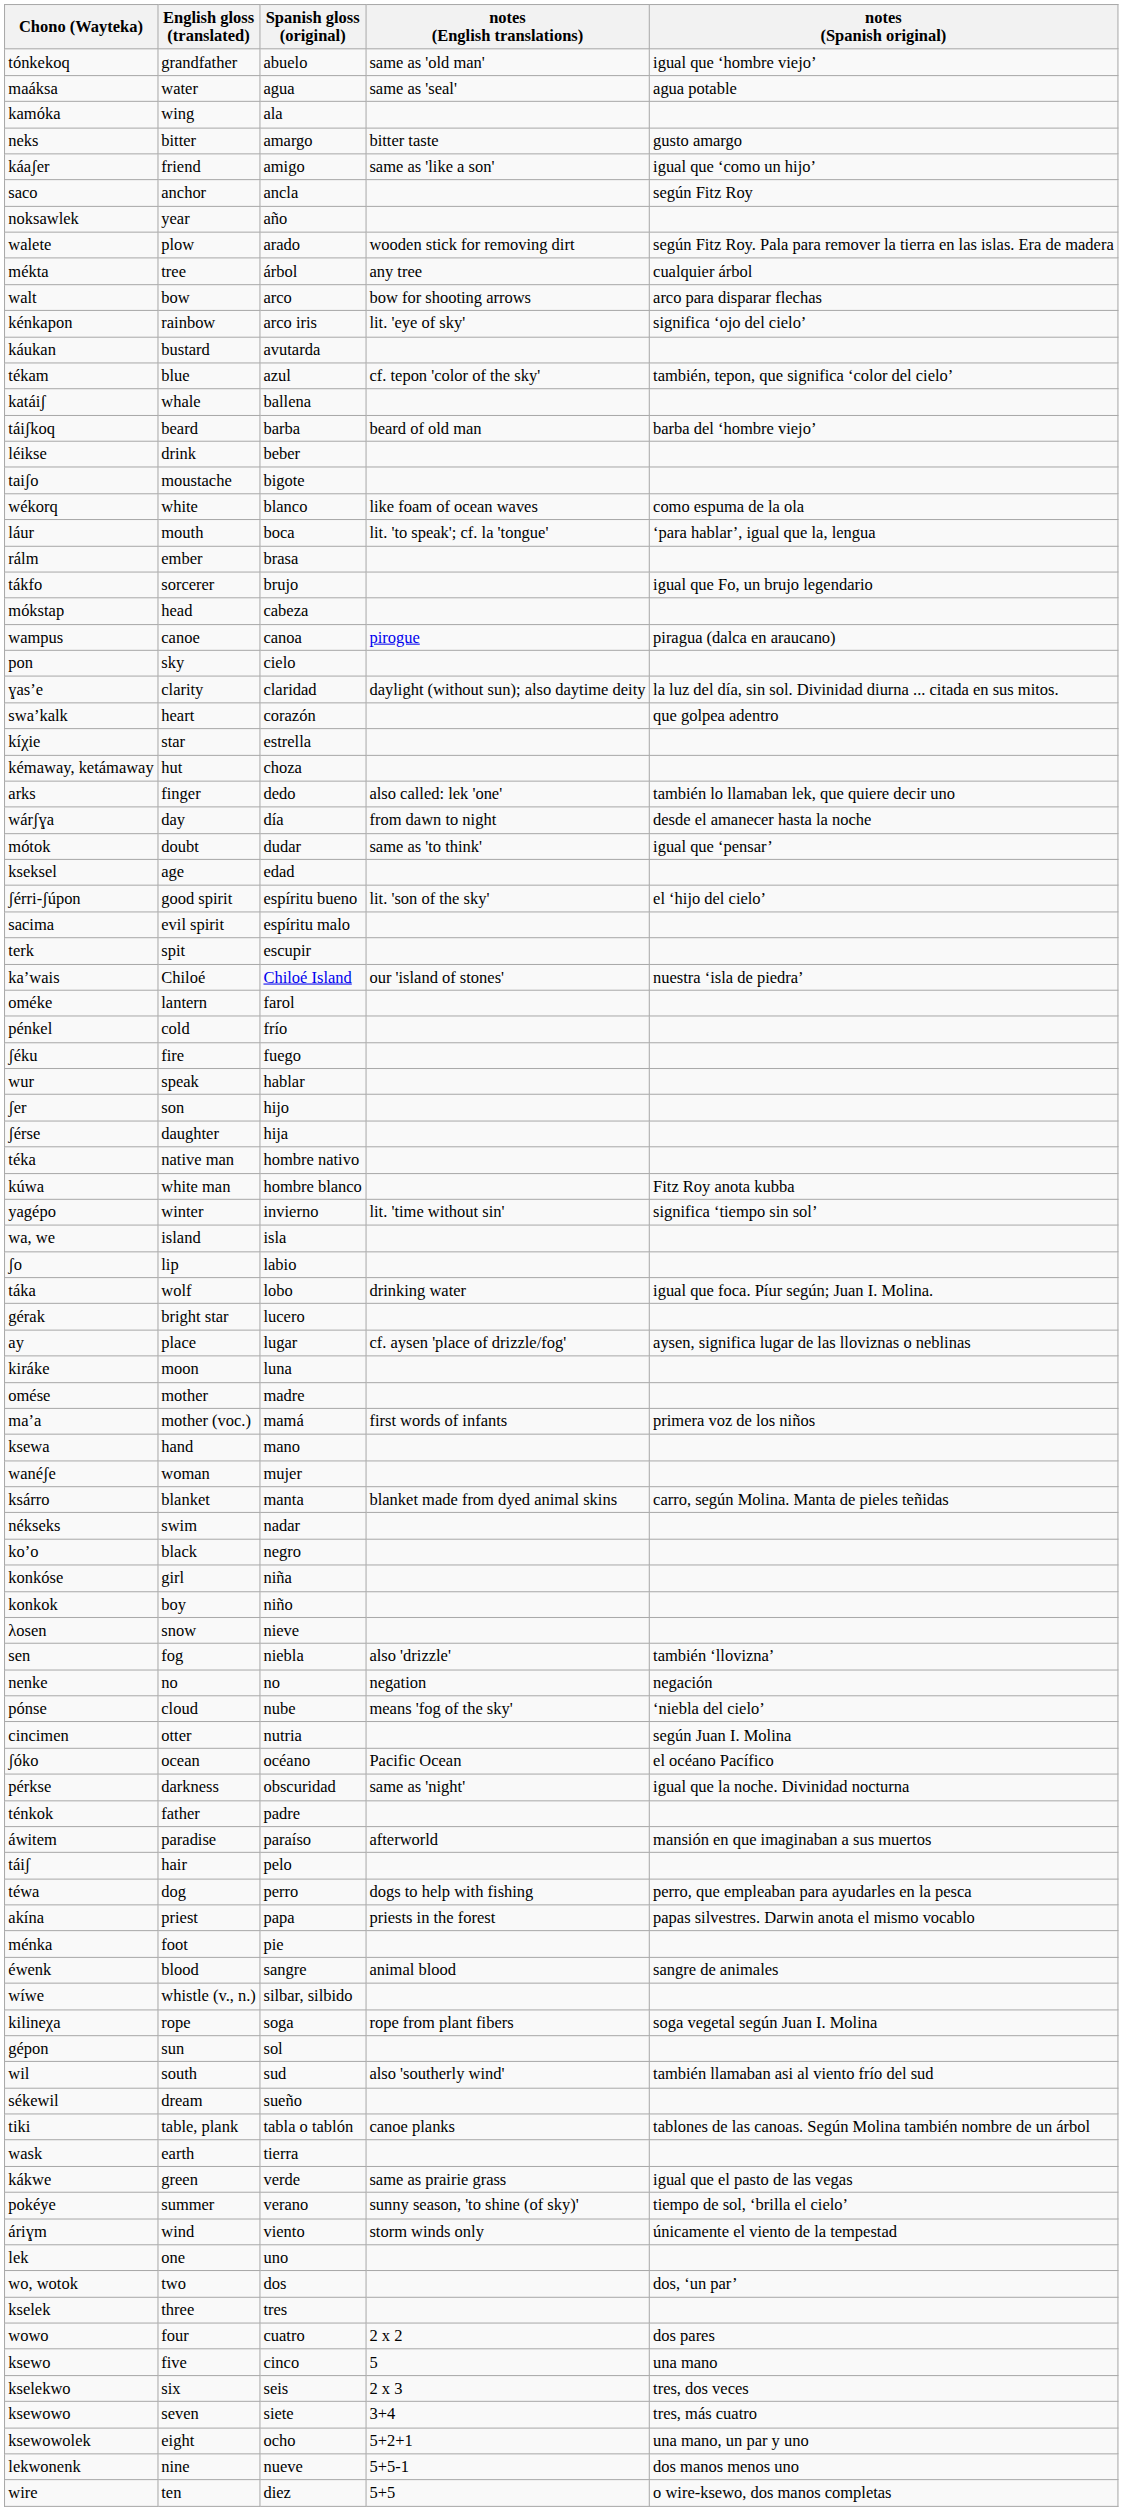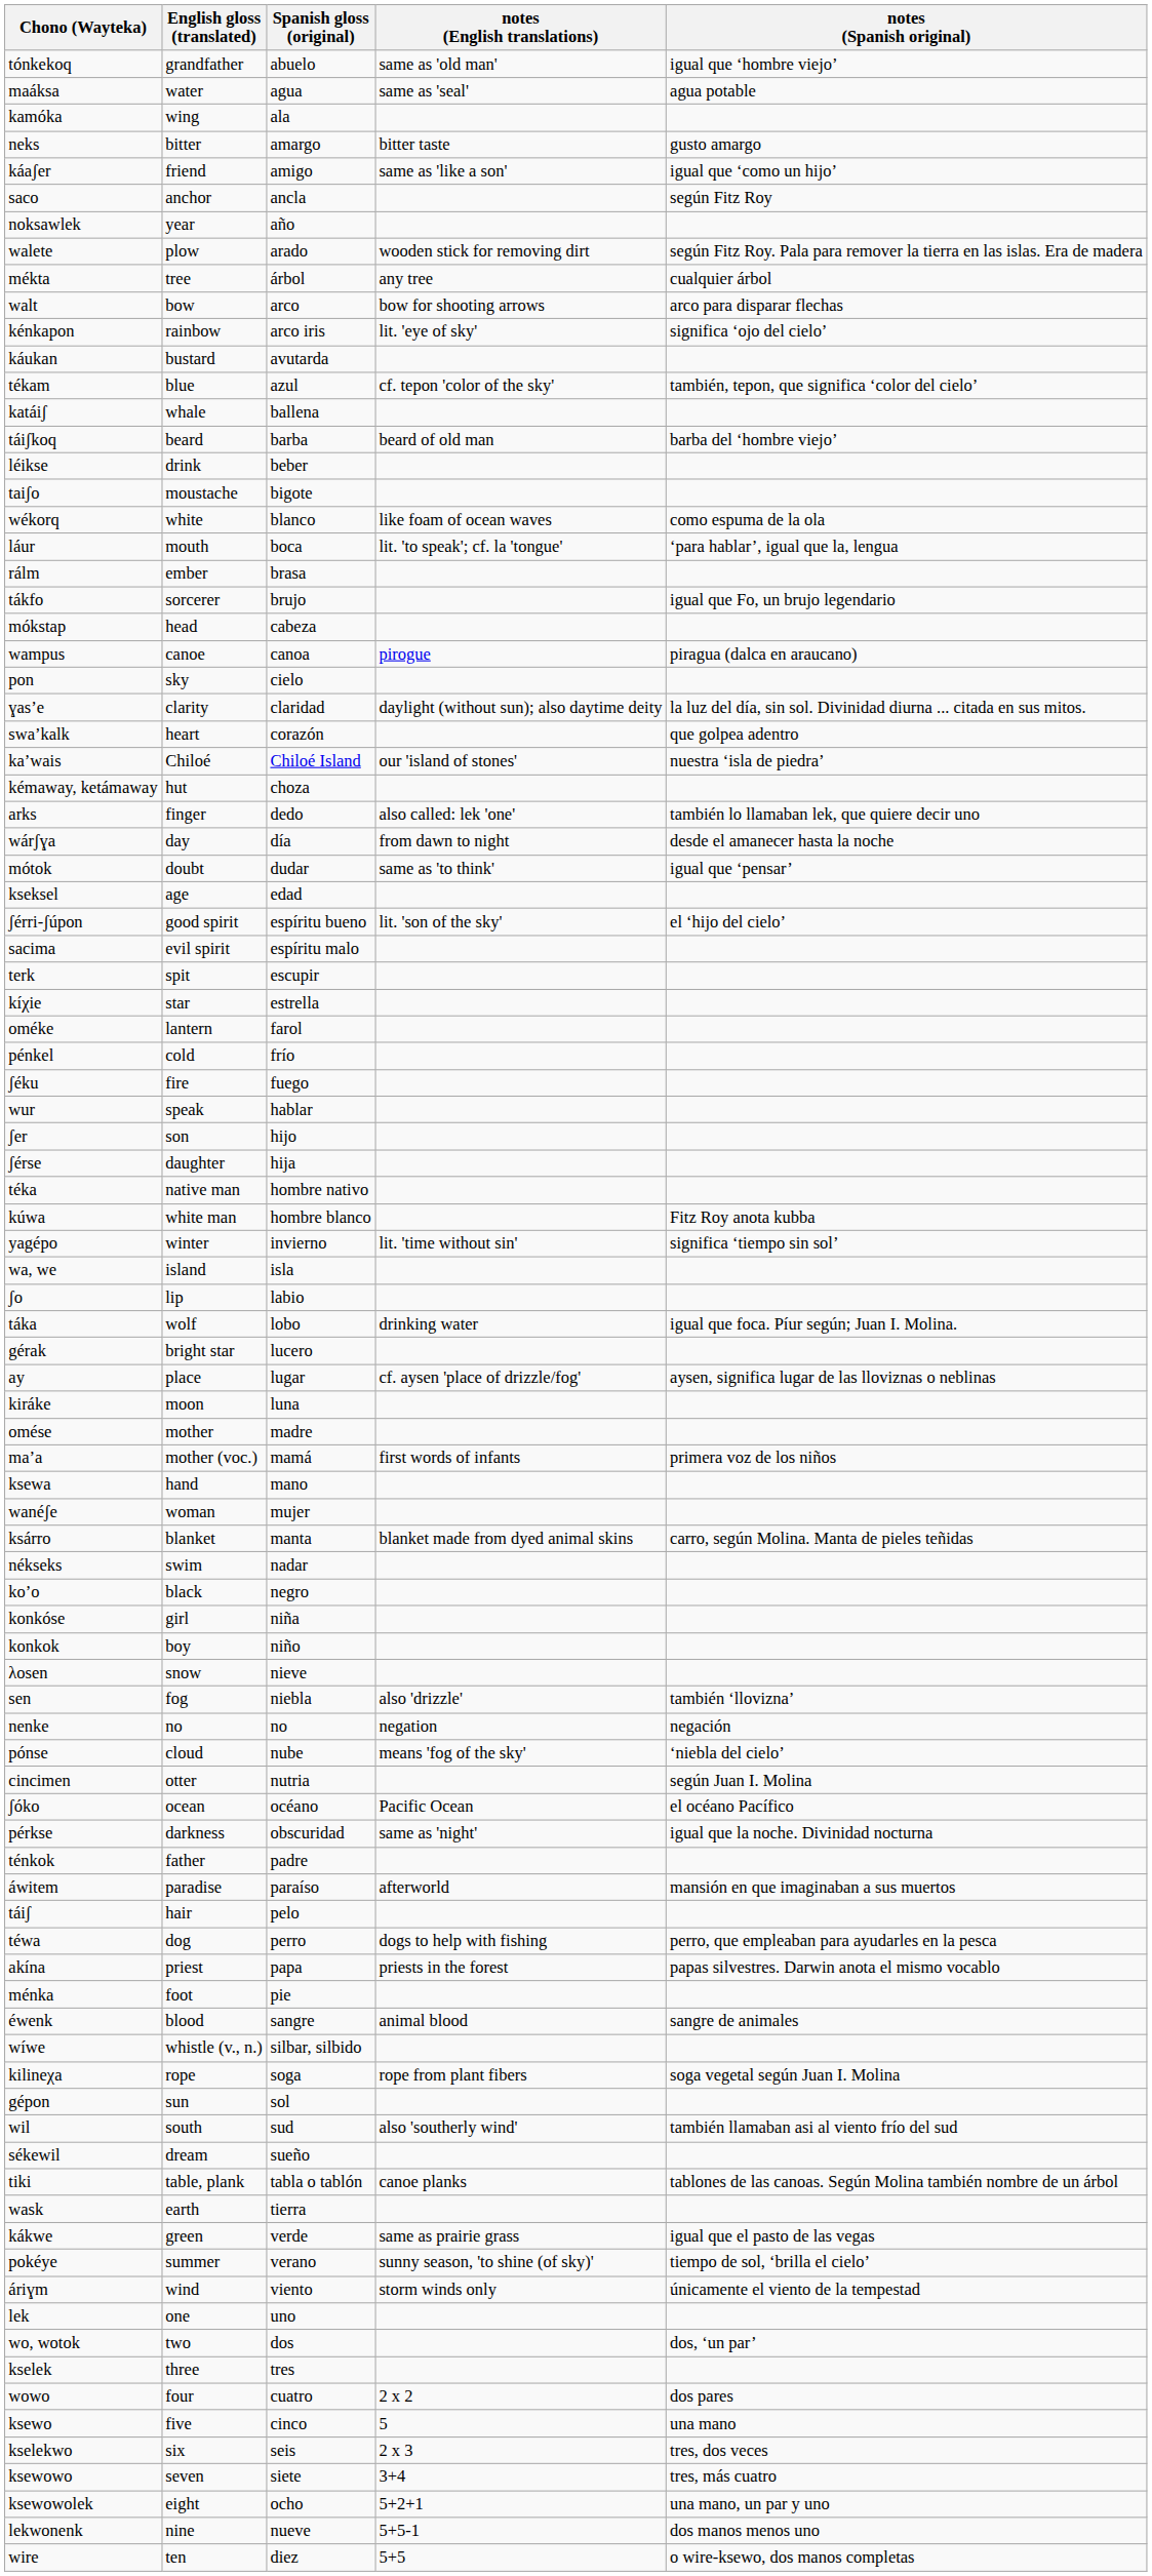 <table class="wikitable sortable">
 <tr>
 <th>Chono (Wayteka)</th>
 <th>English gloss <br>(translated)</th>
 <th>Spanish gloss <br>(original)</th>
 <th>notes <br>(English translations)</th>
 <th>notes <br>(Spanish original)</th>
 </tr>
 <tr>
 <td>tónkekoq</td>
 <td>grandfather</td>
 <td>abuelo</td>
 <td>same as 'old man'</td>
 <td>igual que ‘hombre viejo’</td>
 </tr>
 <tr>
 <td>maáksa</td>
 <td>water</td>
 <td>agua</td>
 <td>same as 'seal'</td>
 <td>agua potable</td>
 </tr>
 <tr>
 <td>kamóka</td>
 <td>wing</td>
 <td>ala</td>
 <td></td>
 <td></td>
 </tr>
 <tr>
 <td>neks</td>
 <td>bitter</td>
 <td>amargo</td>
 <td>bitter taste</td>
 <td>gusto amargo</td>
 </tr>
 <tr>
 <td>káaʃer</td>
 <td>friend</td>
 <td>amigo</td>
 <td>same as 'like a son'</td>
 <td>igual que ‘como un hijo’</td>
 </tr>
 <tr>
 <td>saco</td>
 <td>anchor</td>
 <td>ancla</td>
 <td></td>
 <td>según Fitz Roy</td>
 </tr>
 <tr>
 <td>noksawlek</td>
 <td>year</td>
 <td>año</td>
 <td></td>
 <td></td>
 </tr>
 <tr>
 <td>walete</td>
 <td>plow</td>
 <td>arado</td>
 <td>wooden stick for removing dirt</td>
 <td>según Fitz Roy. Pala para remover la tierra en las islas. Era de madera</td>
 </tr>
 <tr>
 <td>mékta</td>
 <td>tree</td>
 <td>árbol</td>
 <td>any tree</td>
 <td>cualquier árbol</td>
 </tr>
 <tr>
 <td>walt</td>
 <td>bow</td>
 <td>arco</td>
 <td>bow for shooting arrows</td>
 <td>arco para disparar flechas</td>
 </tr>
 <tr>
 <td>kénkapon</td>
 <td>rainbow</td>
 <td>arco iris</td>
 <td>lit. 'eye of sky'</td>
 <td>significa ‘ojo del cielo’</td>
 </tr>
 <tr>
 <td>káukan</td>
 <td>bustard</td>
 <td>avutarda</td>
 <td></td>
 <td></td>
 </tr>
 <tr>
 <td>tékam</td>
 <td>blue</td>
 <td>azul</td>
 <td>cf. tepon 'color of the sky'</td>
 <td>también, tepon, que significa ‘color del cielo’</td>
 </tr>
 <tr>
 <td>katáiʃ</td>
 <td>whale</td>
 <td>ballena</td>
 <td></td>
 <td></td>
 </tr>
 <tr>
 <td>táiʃkoq</td>
 <td>beard</td>
 <td>barba</td>
 <td>beard of old man</td>
 <td>barba del ‘hombre viejo’</td>
 </tr>
 <tr>
 <td>léikse</td>
 <td>drink</td>
 <td>beber</td>
 <td></td>
 <td></td>
 </tr>
 <tr>
 <td>taiʃo</td>
 <td>moustache</td>
 <td>bigote</td>
 <td></td>
 <td></td>
 </tr>
 <tr>
 <td>wékorq</td>
 <td>white</td>
 <td>blanco</td>
 <td>like foam of ocean waves</td>
 <td>como espuma de la ola</td>
 </tr>
 <tr>
 <td>láur</td>
 <td>mouth</td>
 <td>boca</td>
 <td>lit. 'to speak'; cf. la 'tongue'</td>
 <td>‘para hablar’, igual que la, lengua</td>
 </tr>
 <tr>
 <td>rálm</td>
 <td>ember</td>
 <td>brasa</td>
 <td></td>
 <td></td>
 </tr>
 <tr>
 <td>tákfo</td>
 <td>sorcerer</td>
 <td>brujo</td>
 <td></td>
 <td>igual que Fo, un brujo legendario</td>
 </tr>
 <tr>
 <td>mókstap</td>
 <td>head</td>
 <td>cabeza</td>
 <td></td>
 <td></td>
 </tr>
 <tr>
 <td>wampus</td>
 <td>canoe</td>
 <td>canoa</td>
 <td><a href='#'>pirogue</a></td>
 <td>piragua (dalca en araucano)</td>
 </tr>
 <tr>
 <td>pon</td>
 <td>sky</td>
 <td>cielo</td>
 <td></td>
 <td></td>
 </tr>
 <tr>
 <td>ɣas’e</td>
 <td>clarity</td>
 <td>claridad</td>
 <td>daylight (without sun); also daytime deity</td>
 <td>la luz del día, sin sol. Divinidad diurna ... citada en sus mitos.</td>
 </tr>
 <tr>
 <td>swa’kalk</td>
 <td>heart</td>
 <td>corazón</td>
 <td></td>
 <td>que golpea adentro</td>
 </tr>
 <tr>
-<td>kíχie</td>
-<td>star</td>
-<td>estrella</td>
-<td></td>
-<td></td>
+<td>ka’wais</td>
+<td>Chiloé</td>
+<td><a href='#'>Chiloé Island</a></td>
+<td>our 'island of stones'</td>
+<td>nuestra ‘isla de piedra’</td>
 </tr>
 <tr>
 <td>kémaway, ketámaway</td>
 <td>hut</td>
 <td>choza</td>
 <td></td>
 <td></td>
 </tr>
 <tr>
 <td>arks</td>
 <td>finger</td>
 <td>dedo</td>
 <td>also called: lek 'one'</td>
 <td>también lo llamaban lek, que quiere decir uno</td>
 </tr>
 <tr>
 <td>wárʃɣa</td>
 <td>day</td>
 <td>día</td>
 <td>from dawn to night</td>
 <td>desde el amanecer hasta la noche</td>
 </tr>
 <tr>
 <td>mótok</td>
 <td>doubt</td>
 <td>dudar</td>
 <td>same as 'to think'</td>
 <td>igual que ‘pensar’</td>
 </tr>
 <tr>
 <td>kseksel</td>
 <td>age</td>
 <td>edad</td>
 <td></td>
 <td></td>
 </tr>
 <tr>
 <td>ʃérri-ʃúpon</td>
 <td>good spirit</td>
 <td>espíritu bueno</td>
 <td>lit. 'son of the sky'</td>
 <td>el ‘hijo del cielo’</td>
 </tr>
 <tr>
 <td>sacima</td>
 <td>evil spirit</td>
 <td>espíritu malo</td>
 <td></td>
 <td></td>
 </tr>
 <tr>
 <td>terk</td>
 <td>spit</td>
 <td>escupir</td>
 <td></td>
 <td></td>
 </tr>
 <tr>
-<td>ka’wais</td>
-<td>Chiloé</td>
-<td><a href='#'>Chiloé Island</a></td>
-<td>our 'island of stones'</td>
-<td>nuestra ‘isla de piedra’</td>
+<td>kíχie</td>
+<td>star</td>
+<td>estrella</td>
+<td></td>
+<td></td>
 </tr>
 <tr>
 <td>oméke</td>
 <td>lantern</td>
 <td>farol</td>
 <td></td>
 <td></td>
 </tr>
 <tr>
 <td>pénkel</td>
 <td>cold</td>
 <td>frío</td>
 <td></td>
 <td></td>
 </tr>
 <tr>
 <td>ʃéku</td>
 <td>fire</td>
 <td>fuego</td>
 <td></td>
 <td></td>
 </tr>
 <tr>
 <td>wur</td>
 <td>speak</td>
 <td>hablar</td>
 <td></td>
 <td></td>
 </tr>
 <tr>
 <td>ʃer</td>
 <td>son</td>
 <td>hijo</td>
 <td></td>
 <td></td>
 </tr>
 <tr>
 <td>ʃérse</td>
 <td>daughter</td>
 <td>hija</td>
 <td></td>
 <td></td>
 </tr>
 <tr>
 <td>téka</td>
 <td>native man</td>
 <td>hombre nativo</td>
 <td></td>
 <td></td>
 </tr>
 <tr>
 <td>kúwa</td>
 <td>white man</td>
 <td>hombre blanco</td>
 <td></td>
 <td>Fitz Roy anota kubba</td>
 </tr>
 <tr>
 <td>yagépo</td>
 <td>winter</td>
 <td>invierno</td>
 <td>lit. 'time without sin'</td>
 <td>significa ‘tiempo sin sol’</td>
 </tr>
 <tr>
 <td>wa, we</td>
 <td>island</td>
 <td>isla</td>
 <td></td>
 <td></td>
 </tr>
 <tr>
 <td>ʃo</td>
 <td>lip</td>
 <td>labio</td>
 <td></td>
 <td></td>
 </tr>
 <tr>
 <td>táka</td>
 <td>wolf</td>
 <td>lobo</td>
 <td>drinking water</td>
 <td>igual que foca. Píur según; Juan I. Molina.</td>
 </tr>
 <tr>
 <td>gérak</td>
 <td>bright star</td>
 <td>lucero</td>
 <td></td>
 <td></td>
 </tr>
 <tr>
 <td>ay</td>
 <td>place</td>
 <td>lugar</td>
 <td>cf. aysen 'place of drizzle/fog'</td>
 <td>aysen, significa lugar de las lloviznas o neblinas</td>
 </tr>
 <tr>
 <td>kiráke</td>
 <td>moon</td>
 <td>luna</td>
 <td></td>
 <td></td>
 </tr>
 <tr>
 <td>omése</td>
 <td>mother</td>
 <td>madre</td>
 <td></td>
 <td></td>
 </tr>
 <tr>
 <td>ma’a</td>
 <td>mother (voc.)</td>
 <td>mamá</td>
 <td>first words of infants</td>
 <td>primera voz de los niños</td>
 </tr>
 <tr>
 <td>ksewa</td>
 <td>hand</td>
 <td>mano</td>
 <td></td>
 <td></td>
 </tr>
 <tr>
 <td>wanéʃe</td>
 <td>woman</td>
 <td>mujer</td>
 <td></td>
 <td></td>
 </tr>
 <tr>
 <td>ksárro</td>
 <td>blanket</td>
 <td>manta</td>
 <td>blanket made from dyed animal skins</td>
 <td>carro, según Molina. Manta de pieles teñidas</td>
 </tr>
 <tr>
 <td>nékseks</td>
 <td>swim</td>
 <td>nadar</td>
 <td></td>
 <td></td>
 </tr>
 <tr>
 <td>ko’o</td>
 <td>black</td>
 <td>negro</td>
 <td></td>
 <td></td>
 </tr>
 <tr>
 <td>konkóse</td>
 <td>girl</td>
 <td>niña</td>
 <td></td>
 <td></td>
 </tr>
 <tr>
 <td>konkok</td>
 <td>boy</td>
 <td>niño</td>
 <td></td>
 <td></td>
 </tr>
 <tr>
 <td>λosen</td>
 <td>snow</td>
 <td>nieve</td>
 <td></td>
 <td></td>
 </tr>
 <tr>
 <td>sen</td>
 <td>fog</td>
 <td>niebla</td>
 <td>also 'drizzle'</td>
 <td>también ‘llovizna’</td>
 </tr>
 <tr>
 <td>nenke</td>
 <td>no</td>
 <td>no</td>
 <td>negation</td>
 <td>negación</td>
 </tr>
 <tr>
 <td>pónse</td>
 <td>cloud</td>
 <td>nube</td>
 <td>means 'fog of the sky'</td>
 <td>‘niebla del cielo’</td>
 </tr>
 <tr>
 <td>cincimen</td>
 <td>otter</td>
 <td>nutria</td>
 <td></td>
 <td>según Juan I. Molina</td>
 </tr>
 <tr>
 <td>ʃóko</td>
 <td>ocean</td>
 <td>océano</td>
 <td>Pacific Ocean</td>
 <td>el océano Pacífico</td>
 </tr>
 <tr>
 <td>pérkse</td>
 <td>darkness</td>
 <td>obscuridad</td>
 <td>same as 'night'</td>
 <td>igual que la noche. Divinidad nocturna</td>
 </tr>
 <tr>
 <td>ténkok</td>
 <td>father</td>
 <td>padre</td>
 <td></td>
 <td></td>
 </tr>
 <tr>
 <td>áwitem</td>
 <td>paradise</td>
 <td>paraíso</td>
 <td>afterworld</td>
 <td>mansión en que imaginaban a sus muertos</td>
 </tr>
 <tr>
 <td>táiʃ</td>
 <td>hair</td>
 <td>pelo</td>
 <td></td>
 <td></td>
 </tr>
 <tr>
 <td>téwa</td>
 <td>dog</td>
 <td>perro</td>
 <td>dogs to help with fishing</td>
 <td>perro, que empleaban para ayudarles en la pesca</td>
 </tr>
 <tr>
 <td>akína</td>
 <td>priest</td>
 <td>papa</td>
 <td>priests in the forest</td>
 <td>papas silvestres. Darwin anota el mismo vocablo</td>
 </tr>
 <tr>
 <td>ménka</td>
 <td>foot</td>
 <td>pie</td>
 <td></td>
 <td></td>
 </tr>
 <tr>
 <td>éwenk</td>
 <td>blood</td>
 <td>sangre</td>
 <td>animal blood</td>
 <td>sangre de animales</td>
 </tr>
 <tr>
 <td>wíwe</td>
 <td>whistle (v., n.)</td>
 <td>silbar, silbido</td>
 <td></td>
 <td></td>
 </tr>
 <tr>
 <td>kilineχa</td>
 <td>rope</td>
 <td>soga</td>
 <td>rope from plant fibers</td>
 <td>soga vegetal según Juan I. Molina</td>
 </tr>
 <tr>
 <td>gépon</td>
 <td>sun</td>
 <td>sol</td>
 <td></td>
 <td></td>
 </tr>
 <tr>
 <td>wil</td>
 <td>south</td>
 <td>sud</td>
 <td>also 'southerly wind'</td>
 <td>también llamaban asi al viento frío del sud</td>
 </tr>
 <tr>
 <td>sékewil</td>
 <td>dream</td>
 <td>sueño</td>
 <td></td>
 <td></td>
 </tr>
 <tr>
 <td>tiki</td>
 <td>table, plank</td>
 <td>tabla o tablón</td>
 <td>canoe planks</td>
 <td>tablones de las canoas. Según Molina también nombre de un árbol</td>
 </tr>
 <tr>
 <td>wask</td>
 <td>earth</td>
 <td>tierra</td>
 <td></td>
 <td></td>
 </tr>
 <tr>
 <td>kákwe</td>
 <td>green</td>
 <td>verde</td>
 <td>same as prairie grass</td>
 <td>igual que el pasto de las vegas</td>
 </tr>
 <tr>
 <td>pokéye</td>
 <td>summer</td>
 <td>verano</td>
 <td>sunny season, 'to shine (of sky)'</td>
 <td>tiempo de sol, ‘brilla el cielo’</td>
 </tr>
 <tr>
 <td>áriɣm</td>
 <td>wind</td>
 <td>viento</td>
 <td>storm winds only</td>
 <td>únicamente el viento de la tempestad</td>
 </tr>
 <tr>
 <td>lek</td>
 <td>one</td>
 <td>uno</td>
 <td></td>
 <td></td>
 </tr>
 <tr>
 <td>wo, wotok</td>
 <td>two</td>
 <td>dos</td>
 <td></td>
 <td>dos, ‘un par’</td>
 </tr>
 <tr>
 <td>kselek</td>
 <td>three</td>
 <td>tres</td>
 <td></td>
 <td></td>
 </tr>
 <tr>
 <td>wowo</td>
 <td>four</td>
 <td>cuatro</td>
 <td>2 x 2</td>
 <td>dos pares</td>
 </tr>
 <tr>
 <td>ksewo</td>
 <td>five</td>
 <td>cinco</td>
 <td>5</td>
 <td>una mano</td>
 </tr>
 <tr>
 <td>kselekwo</td>
 <td>six</td>
 <td>seis</td>
 <td>2 x 3</td>
 <td>tres, dos veces</td>
 </tr>
 <tr>
 <td>ksewowo</td>
 <td>seven</td>
 <td>siete</td>
 <td>3+4</td>
 <td>tres, más cuatro</td>
 </tr>
 <tr>
 <td>ksewowolek</td>
 <td>eight</td>
 <td>ocho</td>
 <td>5+2+1</td>
 <td>una mano, un par y uno</td>
 </tr>
 <tr>
 <td>lekwonenk</td>
 <td>nine</td>
 <td>nueve</td>
 <td>5+5-1</td>
 <td>dos manos menos uno</td>
 </tr>
 <tr>
 <td>wire</td>
 <td>ten</td>
 <td>diez</td>
 <td>5+5</td>
 <td>o wire-ksewo, dos manos completas</td>
 </tr>
 </table>
